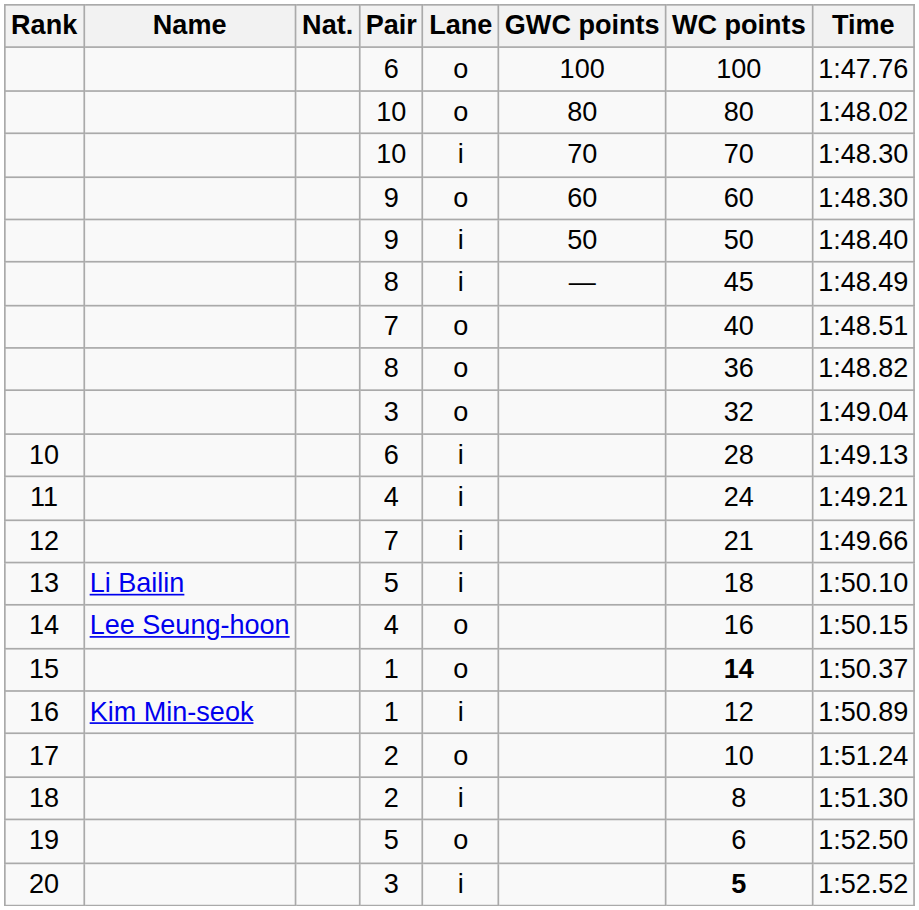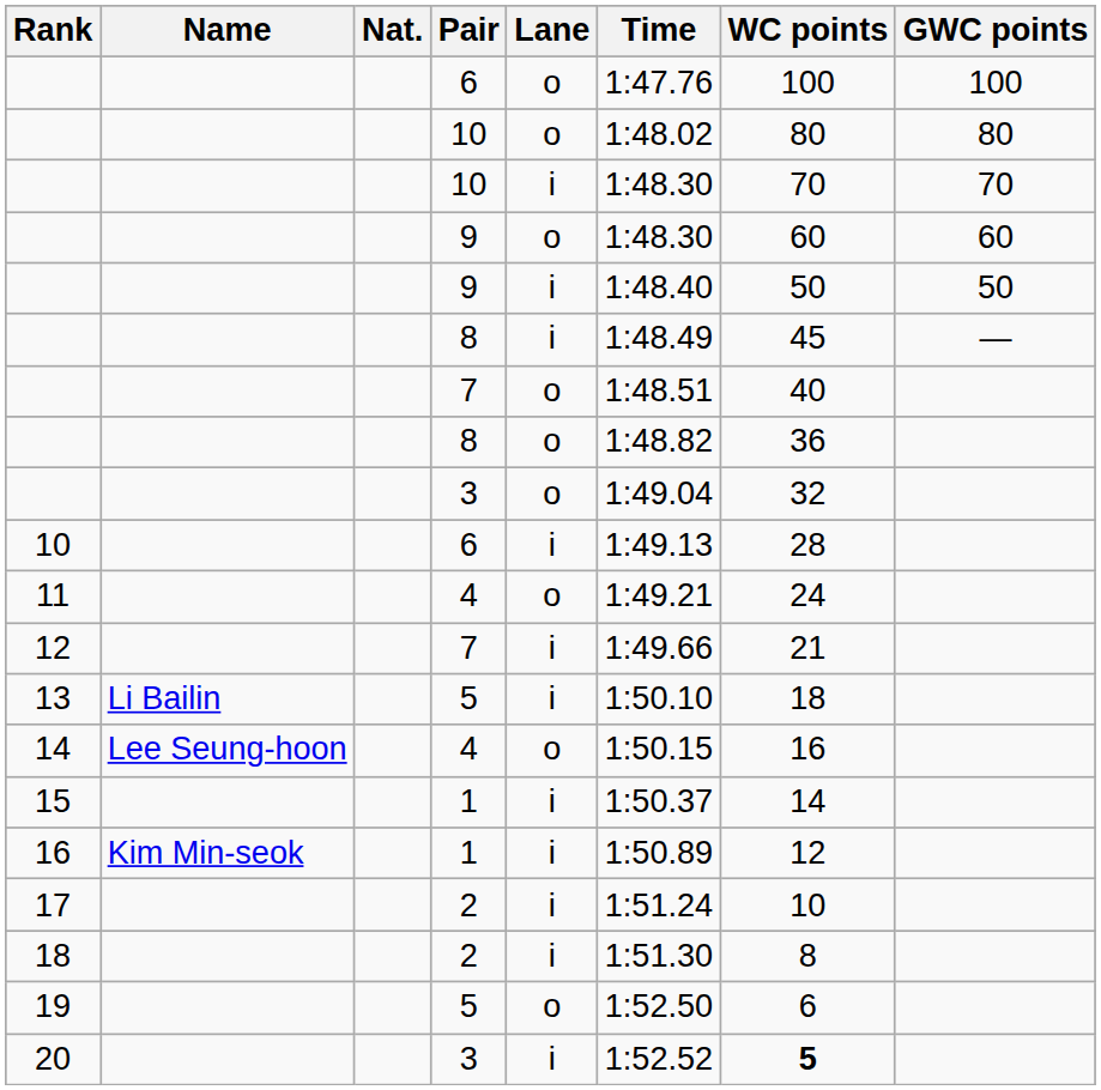 <table class="wikitable sortable" style="text-align:center">
 <tr>
 <th>Rank</th>
 <th>Name</th>
 <th>Nat.</th>
 <th>Pair</th>
 <th>Lane</th>
+<th>Time</th>
+<th>WC points</th>
 <th>GWC points</th>
-<th>WC points</th>
-<th>Time</th>
 </tr>
 <tr>
 <td></td>
 <td align=left></td>
 <td></td>
 <td>6</td>
 <td>o</td>
+<td>1:47.76</td>
 <td>100</td>
 <td>100</td>
-<td>1:47.76</td>
 </tr>
 <tr>
 <td></td>
 <td align=left></td>
 <td></td>
 <td>10</td>
 <td>o</td>
+<td>1:48.02</td>
 <td>80</td>
 <td>80</td>
-<td>1:48.02</td>
 </tr>
 <tr>
 <td></td>
 <td align=left></td>
 <td></td>
 <td>10</td>
 <td>i</td>
+<td>1:48.30</td>
 <td>70</td>
 <td>70</td>
-<td>1:48.30</td>
 </tr>
 <tr>
 <td></td>
 <td align=left></td>
 <td></td>
 <td>9</td>
 <td>o</td>
+<td>1:48.30</td>
 <td>60</td>
 <td>60</td>
-<td>1:48.30</td>
 </tr>
 <tr>
 <td></td>
 <td align=left></td>
 <td></td>
 <td>9</td>
 <td>i</td>
+<td>1:48.40</td>
 <td>50</td>
 <td>50</td>
-<td>1:48.40</td>
 </tr>
 <tr>
 <td></td>
 <td align=left></td>
 <td></td>
 <td>8</td>
 <td>i</td>
+<td>1:48.49</td>
+<td>45</td>
 <td>—</td>
-<td>45</td>
-<td>1:48.49</td>
 </tr>
 <tr>
 <td></td>
 <td align=left></td>
 <td></td>
 <td>7</td>
 <td>o</td>
+<td>1:48.51</td>
+<td>40</td>
 <td></td>
-<td>40</td>
-<td>1:48.51</td>
 </tr>
 <tr>
 <td></td>
 <td align=left></td>
 <td></td>
 <td>8</td>
 <td>o</td>
+<td>1:48.82</td>
+<td>36</td>
 <td></td>
-<td>36</td>
-<td>1:48.82</td>
 </tr>
 <tr>
 <td></td>
 <td align=left></td>
 <td></td>
 <td>3</td>
 <td>o</td>
+<td>1:49.04</td>
+<td>32</td>
 <td></td>
-<td>32</td>
-<td>1:49.04</td>
 </tr>
 <tr>
 <td>10</td>
 <td align=left></td>
 <td></td>
 <td>6</td>
 <td>i</td>
+<td>1:49.13</td>
+<td>28</td>
 <td></td>
-<td>28</td>
-<td>1:49.13</td>
 </tr>
 <tr>
 <td>11</td>
 <td align=left></td>
 <td></td>
 <td>4</td>
-<td>i</td>
+<td>o</td>
+<td>1:49.21</td>
+<td>24</td>
 <td></td>
-<td>24</td>
-<td>1:49.21</td>
 </tr>
 <tr>
 <td>12</td>
 <td align=left></td>
 <td></td>
 <td>7</td>
 <td>i</td>
+<td>1:49.66</td>
+<td>21</td>
 <td></td>
-<td>21</td>
-<td>1:49.66</td>
 </tr>
 <tr>
 <td>13</td>
 <td align=left><a href='#'>Li Bailin</a></td>
 <td></td>
 <td>5</td>
 <td>i</td>
+<td>1:50.10</td>
+<td>18</td>
 <td></td>
-<td>18</td>
-<td>1:50.10</td>
 </tr>
 <tr>
 <td>14</td>
 <td align=left><a href='#'>Lee Seung-hoon</a></td>
 <td></td>
 <td>4</td>
 <td>o</td>
+<td>1:50.15</td>
+<td>16</td>
 <td></td>
-<td>16</td>
-<td>1:50.15</td>
 </tr>
 <tr>
 <td>15</td>
 <td align=left></td>
 <td></td>
 <td>1</td>
-<td>o</td>
+<td>i</td>
+<td>1:50.37</td>
+<td>14</td>
 <td></td>
-<td><strong>14</strong></td>
-<td>1:50.37</td>
 </tr>
 <tr>
 <td>16</td>
 <td align=left><a href='#'>Kim Min-seok</a></td>
 <td></td>
 <td>1</td>
 <td>i</td>
+<td>1:50.89</td>
+<td>12</td>
 <td></td>
-<td>12</td>
-<td>1:50.89</td>
 </tr>
 <tr>
 <td>17</td>
 <td align=left></td>
 <td></td>
 <td>2</td>
-<td>o</td>
+<td>i</td>
+<td>1:51.24</td>
+<td>10</td>
 <td></td>
-<td>10</td>
-<td>1:51.24</td>
 </tr>
 <tr>
 <td>18</td>
 <td align=left></td>
 <td></td>
 <td>2</td>
 <td>i</td>
+<td>1:51.30</td>
+<td>8</td>
 <td></td>
-<td>8</td>
-<td>1:51.30</td>
 </tr>
 <tr>
 <td>19</td>
 <td align=left></td>
 <td></td>
 <td>5</td>
 <td>o</td>
+<td>1:52.50</td>
+<td>6</td>
 <td></td>
-<td>6</td>
-<td>1:52.50</td>
 </tr>
 <tr>
 <td>20</td>
 <td align=left></td>
 <td></td>
 <td>3</td>
 <td>i</td>
+<td>1:52.52</td>
+<td><strong>5</strong></td>
 <td></td>
-<td><strong>5</strong></td>
-<td>1:52.52</td>
 </tr>
 </table>
